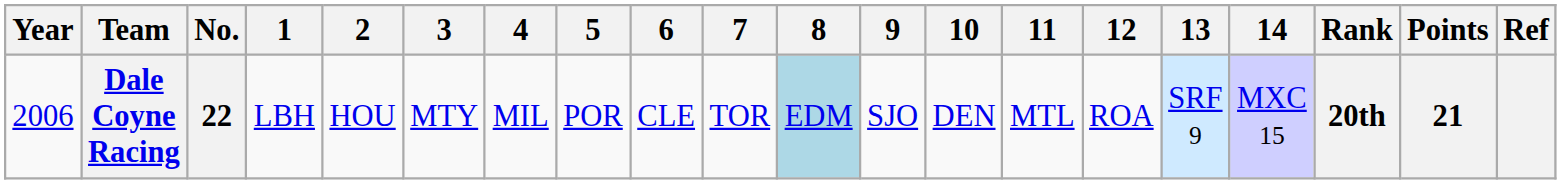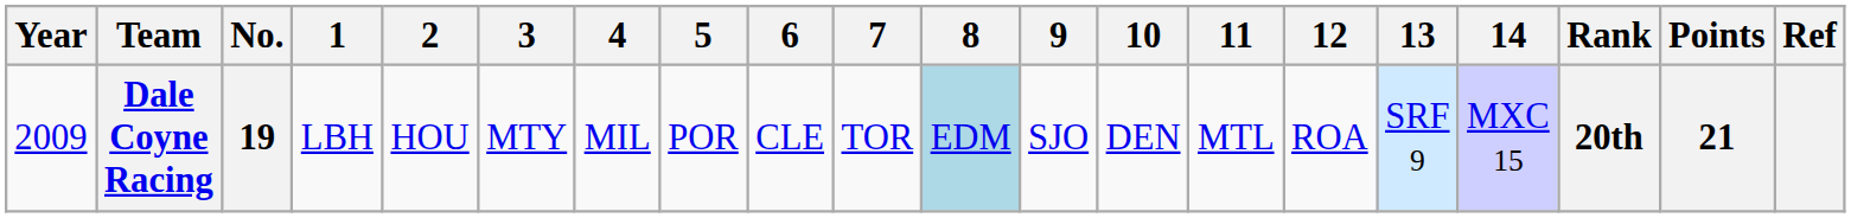 <table class="wikitable" style="text-align:center; font-size:85%">
 <tr>
 <th>Year</th>
 <th>Team</th>
 <th>No.</th>
 <th>1</th>
 <th>2</th>
 <th>3</th>
 <th>4</th>
 <th>5</th>
 <th>6</th>
 <th>7</th>
 <th>8</th>
 <th>9</th>
 <th>10</th>
 <th>11</th>
 <th>12</th>
 <th>13</th>
 <th>14</th>
 <th>Rank</th>
 <th>Points</th>
 <th>Ref</th>
 </tr>
 <tr>
-<td><a href='#'>2006</a></td>
+<td><a href='#'>2009</a></td>
 <th><a href='#'>Dale Coyne Racing</a></th>
-<th>22</th>
+<th>19</th>
 <td><a href='#'>LBH</a></td>
 <td><a href='#'>HOU</a></td>
 <td><a href='#'>MTY</a></td>
 <td><a href='#'>MIL</a></td>
 <td><a href='#'>POR</a></td>
 <td><a href='#'>CLE</a></td>
 <td><a href='#'>TOR</a></td>
 <td style="background: lightblue;"><a href='#'>EDM</a></td>
 <td><a href='#'>SJO</a></td>
 <td><a href='#'>DEN</a></td>
 <td><a href='#'>MTL</a></td>
 <td><a href='#'>ROA</a></td>
 <td style="background:#CFEAFF;"><a href='#'>SRF</a><br><small>9</small></td>
 <td style="background:#CFCFFF;"><a href='#'>MXC</a><br><small>15</small></td>
 <th>20th</th>
 <th>21</th>
 <th></th>
 </tr>
 </table>
